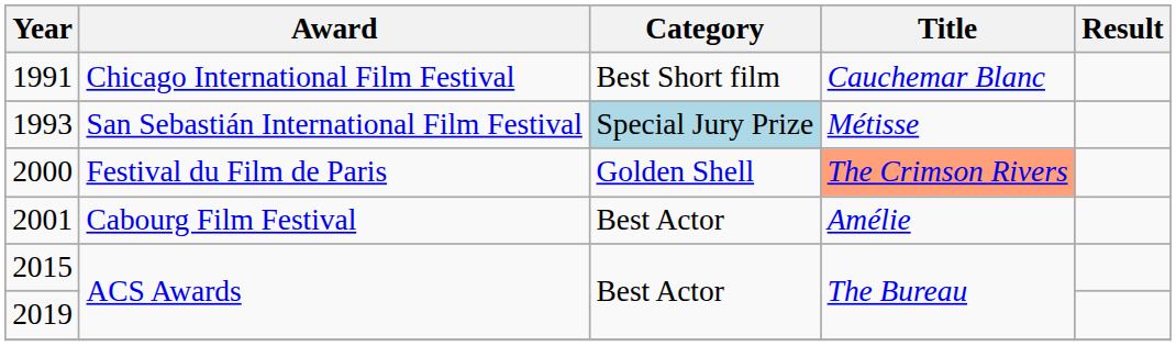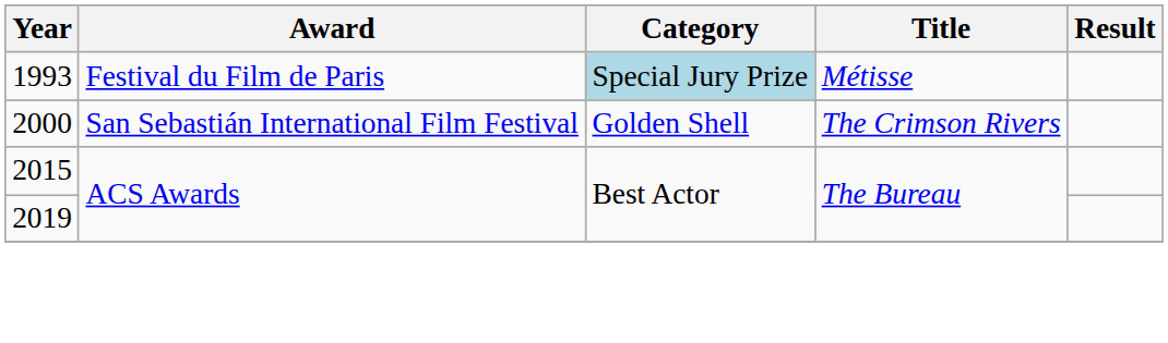 <table class="wikitable">
 <tr>
 <th>Year</th>
 <th>Award</th>
 <th>Category</th>
 <th>Title</th>
 <th>Result</th>
 </tr>
 <tr>
-<td>1991</td>
-<td><a href='#'>Chicago International Film Festival</a></td>
-<td>Best Short film</td>
-<td><em><a href='#'>Cauchemar Blanc</a></em></td>
-<td></td>
-</tr>
-<tr>
 <td>1993</td>
-<td><a href='#'>San Sebastián International Film Festival</a></td>
+<td><a href='#'>Festival du Film de Paris</a></td>
 <td style="background: lightblue;">Special Jury Prize</td>
 <td><em><a href='#'>Métisse</a></em></td>
 <td></td>
 </tr>
 <tr>
 <td>2000</td>
-<td><a href='#'>Festival du Film de Paris</a></td>
+<td><a href='#'>San Sebastián International Film Festival</a></td>
 <td><a href='#'>Golden Shell</a></td>
-<td style="background: lightsalmon;"><em><a href='#'>The Crimson Rivers</a></em></td>
-<td></td>
-</tr>
-<tr>
-<td>2001</td>
-<td><a href='#'>Cabourg Film Festival</a></td>
-<td>Best Actor</td>
-<td><em><a href='#'>Amélie</a></em></td>
+<td><em><a href='#'>The Crimson Rivers</a></em></td>
 <td></td>
 </tr>
 <tr>
 <td>2015</td>
 <td rowspan=2><a href='#'>ACS Awards</a></td>
 <td rowspan=2>Best Actor</td>
 <td rowspan=2><em><a href='#'>The Bureau</a></em></td>
 <td></td>
 </tr>
 <tr>
 <td>2019</td>
 <td></td>
 </tr>
 <tr>
 </tr>
 </table>
